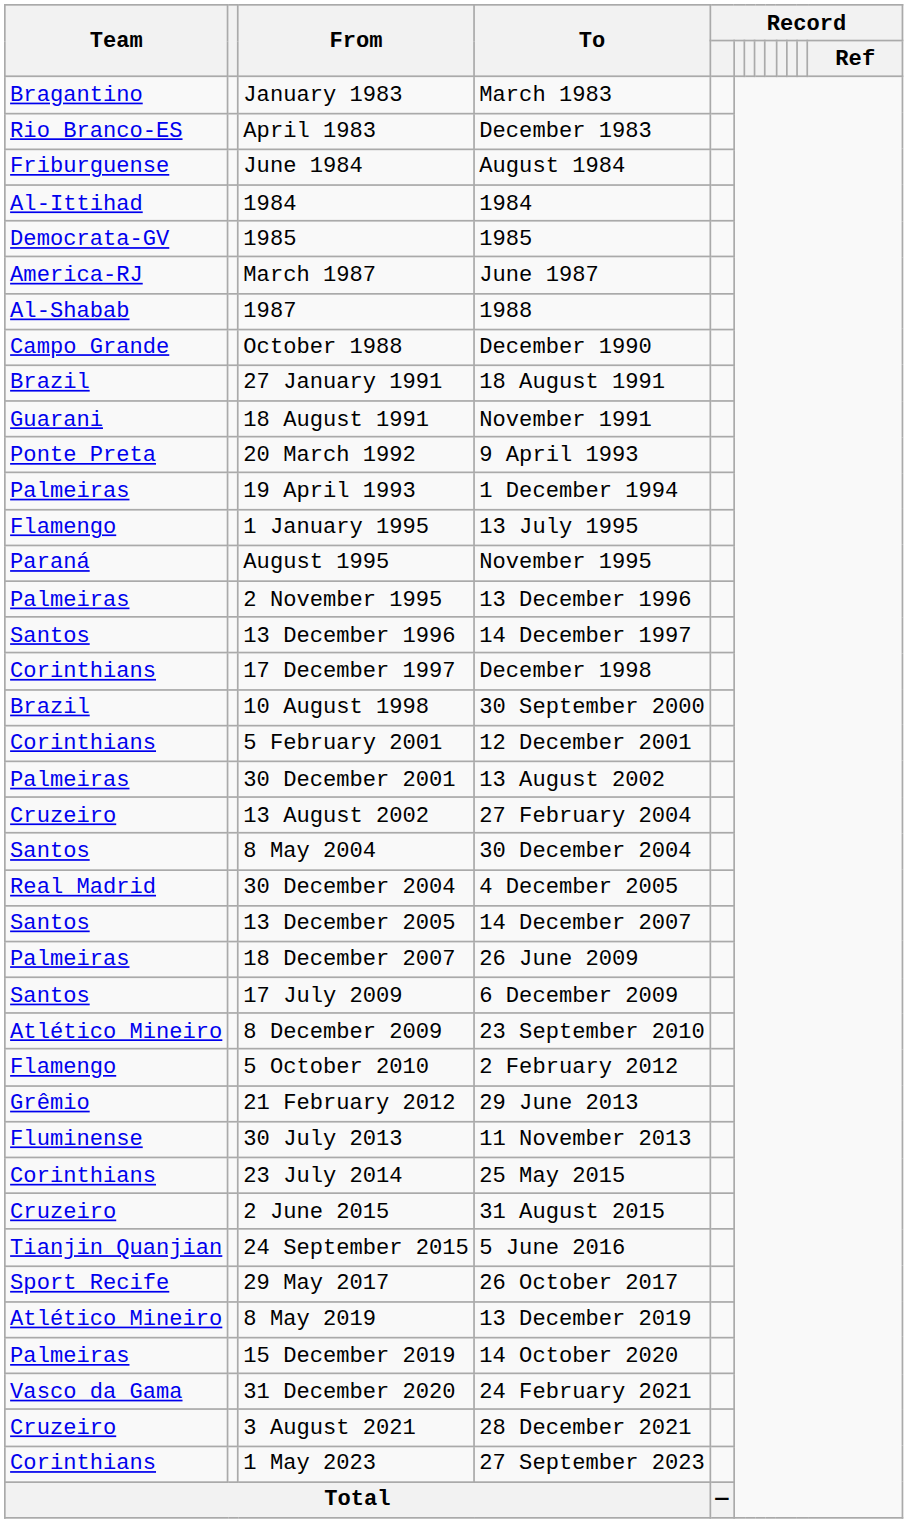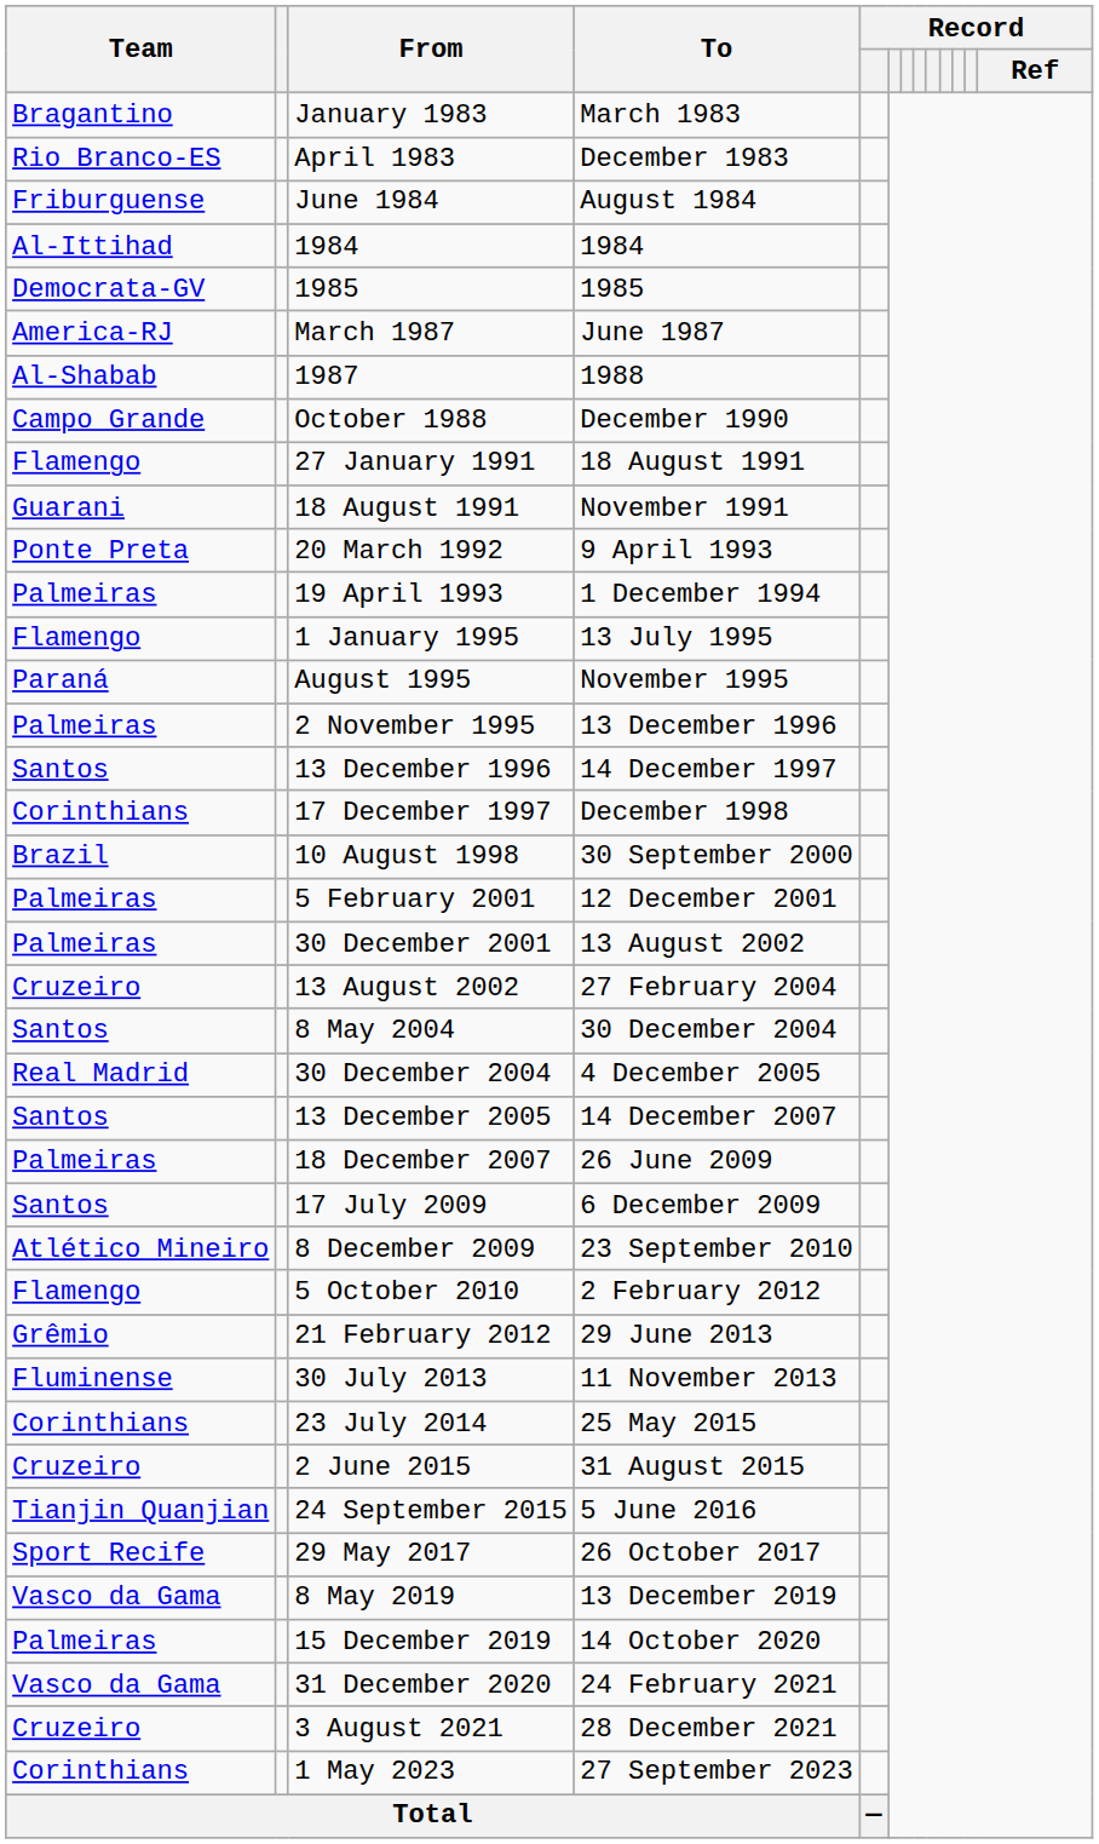 <table class="wikitable" style="text-align: center">
 <tr>
 <th rowspan=2>Team</th>
 <th rowspan=2></th>
 <th rowspan=2>From</th>
 <th rowspan=2>To</th>
 <th colspan=9>Record</th>
 </tr>
 <tr>
 <th></th>
 <th></th>
 <th></th>
 <th></th>
 <th></th>
 <th></th>
 <th></th>
 <th></th>
 <th width=50>Ref</th>
 </tr>
 <tr>
 <td align="left"><a href='#'>Bragantino</a></td>
 <td></td>
 <td align=left>January 1983</td>
 <td align=left>March 1983<br></td>
 <td></td>
 </tr>
 <tr>
 <td align="left"><a href='#'>Rio Branco-ES</a></td>
 <td></td>
 <td align=left>April 1983</td>
 <td align=left>December 1983<br></td>
 <td></td>
 </tr>
 <tr>
 <td align="left"><a href='#'>Friburguense</a></td>
 <td></td>
 <td align=left>June 1984</td>
 <td align=left>August 1984<br></td>
 <td></td>
 </tr>
 <tr>
 <td align="left"><a href='#'>Al-Ittihad</a></td>
 <td></td>
 <td align=left>1984</td>
 <td align=left>1984<br></td>
 <td></td>
 </tr>
 <tr>
 <td align="left"><a href='#'>Democrata-GV</a></td>
 <td></td>
 <td align=left>1985</td>
 <td align=left>1985<br></td>
 <td></td>
 </tr>
 <tr>
 <td align="left"><a href='#'>America-RJ</a></td>
 <td></td>
 <td align=left>March 1987</td>
 <td align=left>June 1987<br></td>
 <td></td>
 </tr>
 <tr>
 <td align="left"><a href='#'>Al-Shabab</a></td>
 <td></td>
 <td align=left>1987</td>
 <td align=left>1988<br></td>
 <td></td>
 </tr>
 <tr>
 <td align="left"><a href='#'>Campo Grande</a></td>
 <td></td>
 <td align=left>October 1988</td>
 <td align=left>December 1990<br></td>
 <td></td>
 </tr>
 <tr>
-<td align="left"><a href='#'>Brazil</a></td>
+<td align="left"><a href='#'>Flamengo</a></td>
 <td></td>
 <td align=left>27 January 1991</td>
 <td align=left>18 August 1991<br></td>
 <td></td>
 </tr>
 <tr>
 <td align="left"><a href='#'>Guarani</a></td>
 <td></td>
 <td align=left>18 August 1991</td>
 <td align=left>November 1991<br></td>
 <td></td>
 </tr>
 <tr>
 <td align="left"><a href='#'>Ponte Preta</a></td>
 <td></td>
 <td align=left>20 March 1992</td>
 <td align=left>9 April 1993<br></td>
 <td></td>
 </tr>
 <tr>
 <td align="left"><a href='#'>Palmeiras</a></td>
 <td></td>
 <td align=left>19 April 1993</td>
 <td align=left>1 December 1994<br></td>
 <td></td>
 </tr>
 <tr>
 <td align="left"><a href='#'>Flamengo</a></td>
 <td></td>
 <td align=left>1 January 1995</td>
 <td align=left>13 July 1995<br></td>
 <td></td>
 </tr>
 <tr>
 <td align="left"><a href='#'>Paraná</a></td>
 <td></td>
 <td align=left>August 1995</td>
 <td align=left>November 1995<br></td>
 <td></td>
 </tr>
 <tr>
 <td align="left"><a href='#'>Palmeiras</a></td>
 <td></td>
 <td align=left>2 November 1995</td>
 <td align=left>13 December 1996<br></td>
 <td></td>
 </tr>
 <tr>
 <td align="left"><a href='#'>Santos</a></td>
 <td></td>
 <td align=left>13 December 1996</td>
 <td align=left>14 December 1997<br></td>
 <td></td>
 </tr>
 <tr>
 <td align="left"><a href='#'>Corinthians</a></td>
 <td></td>
 <td align=left>17 December 1997</td>
 <td align=left>December 1998<br></td>
 <td></td>
 </tr>
 <tr>
 <td align="left"><a href='#'>Brazil</a></td>
 <td></td>
 <td align=left>10 August 1998</td>
 <td align=left>30 September 2000<br></td>
 <td></td>
 </tr>
 <tr>
-<td align="left"><a href='#'>Corinthians</a></td>
+<td align="left"><a href='#'>Palmeiras</a></td>
 <td></td>
 <td align=left>5 February 2001</td>
 <td align=left>12 December 2001<br></td>
 <td></td>
 </tr>
 <tr>
 <td align="left"><a href='#'>Palmeiras</a></td>
 <td></td>
 <td align=left>30 December 2001</td>
 <td align=left>13 August 2002<br></td>
 <td></td>
 </tr>
 <tr>
 <td align="left"><a href='#'>Cruzeiro</a></td>
 <td></td>
 <td align=left>13 August 2002</td>
 <td align=left>27 February 2004<br></td>
 <td></td>
 </tr>
 <tr>
 <td align="left"><a href='#'>Santos</a></td>
 <td></td>
 <td align=left>8 May 2004</td>
 <td align=left>30 December 2004<br></td>
 <td></td>
 </tr>
 <tr>
 <td align="left"><a href='#'>Real Madrid</a></td>
 <td></td>
 <td align=left>30 December 2004</td>
 <td align=left>4 December 2005<br></td>
 <td></td>
 </tr>
 <tr>
 <td align="left"><a href='#'>Santos</a></td>
 <td></td>
 <td align=left>13 December 2005</td>
 <td align=left>14 December 2007<br></td>
 <td></td>
 </tr>
 <tr>
 <td align="left"><a href='#'>Palmeiras</a></td>
 <td></td>
 <td align=left>18 December 2007</td>
 <td align=left>26 June 2009<br></td>
 <td></td>
 </tr>
 <tr>
 <td align="left"><a href='#'>Santos</a></td>
 <td></td>
 <td align=left>17 July 2009</td>
 <td align=left>6 December 2009<br></td>
 <td></td>
 </tr>
 <tr>
 <td align="left"><a href='#'>Atlético Mineiro</a></td>
 <td></td>
 <td align=left>8 December 2009</td>
 <td align=left>23 September 2010<br></td>
 <td></td>
 </tr>
 <tr>
 <td align="left"><a href='#'>Flamengo</a></td>
 <td></td>
 <td align=left>5 October 2010</td>
 <td align=left>2 February 2012<br></td>
 <td></td>
 </tr>
 <tr>
 <td align="left"><a href='#'>Grêmio</a></td>
 <td></td>
 <td align=left>21 February 2012</td>
 <td align=left>29 June 2013<br></td>
 <td></td>
 </tr>
 <tr>
 <td align="left"><a href='#'>Fluminense</a></td>
 <td></td>
 <td align=left>30 July 2013</td>
 <td align=left>11 November  2013<br></td>
 <td></td>
 </tr>
 <tr>
 <td align="left"><a href='#'>Corinthians</a></td>
 <td></td>
 <td align=left>23 July 2014</td>
 <td align=left>25 May 2015<br></td>
 <td></td>
 </tr>
 <tr>
 <td align="left"><a href='#'>Cruzeiro</a></td>
 <td></td>
 <td align=left>2 June 2015</td>
 <td align=left>31 August 2015<br></td>
 <td></td>
 </tr>
 <tr>
 <td align="left"><a href='#'>Tianjin Quanjian</a></td>
 <td></td>
 <td align=left>24 September 2015</td>
 <td align=left>5 June 2016<br></td>
 <td></td>
 </tr>
 <tr>
 <td align="left"><a href='#'>Sport Recife</a></td>
 <td></td>
 <td align=left>29 May 2017</td>
 <td align=left>26 October 2017<br></td>
 <td></td>
 </tr>
 <tr>
-<td align="left"><a href='#'>Atlético Mineiro</a></td>
+<td align="left"><a href='#'>Vasco da Gama</a></td>
 <td></td>
 <td align=left>8 May 2019</td>
 <td align=left>13 December 2019<br></td>
 <td></td>
 </tr>
 <tr>
 <td align="left"><a href='#'>Palmeiras</a></td>
 <td></td>
 <td align=left>15 December 2019</td>
 <td align=left>14 October 2020<br></td>
 <td></td>
 </tr>
 <tr>
 <td align="left"><a href='#'>Vasco da Gama</a></td>
 <td></td>
 <td align=left>31 December 2020</td>
 <td align=left>24 February 2021<br></td>
 <td></td>
 </tr>
 <tr>
 <td align="left"><a href='#'>Cruzeiro</a></td>
 <td></td>
 <td align=left>3 August 2021</td>
 <td align=left>28 December 2021<br></td>
 <td></td>
 </tr>
 <tr>
 <td align="left"><a href='#'>Corinthians</a></td>
 <td></td>
 <td align=left>1 May 2023</td>
 <td align=left>27 September 2023<br></td>
 <td></td>
 </tr>
 <tr>
 <th colspan="4">Total<br></th>
 <th>—</th>
 </tr>
 </table>
